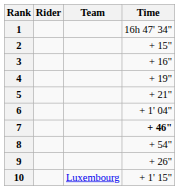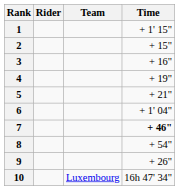 <table class="wikitable" margin-bottom:0;">
 <tr>
 <th scope="col">Rank</th>
 <th scope="col">Rider</th>
 <th scope="col">Team</th>
 <th scope="col">Time</th>
 </tr>
 <tr>
 <th scope="row">1</th>
 <td>  </td>
 <td></td>
-<td align="right">16h 47' 34"</td>
+<td align="right">+ 1' 15"</td>
 </tr>
 <tr>
 <th scope="row">2</th>
 <td> </td>
 <td></td>
 <td align="right">+ 15"</td>
 </tr>
 <tr>
 <th scope="row">3</th>
 <td></td>
 <td></td>
 <td align="right">+ 16"</td>
 </tr>
 <tr>
 <th scope="row">4</th>
 <td></td>
 <td></td>
 <td align="right">+ 19"</td>
 </tr>
 <tr>
 <th scope="row">5</th>
 <td> </td>
 <td></td>
 <td align="right">+ 21"</td>
 </tr>
 <tr>
 <th scope="row">6</th>
 <td></td>
 <td></td>
 <td align="right">+ 1' 04"</td>
 </tr>
 <tr>
 <th scope="row">7</th>
 <td></td>
 <td></td>
 <td align="right"><strong>+ 46"</strong></td>
 </tr>
 <tr>
 <th scope="row">8</th>
 <td></td>
 <td></td>
 <td align="right">+ 54"</td>
 </tr>
 <tr>
 <th scope="row">9</th>
 <td></td>
 <td></td>
 <td align="right">+ 26"</td>
 </tr>
 <tr>
 <th scope="row">10</th>
 <td></td>
 <td><a href='#'>Luxembourg</a></td>
-<td align="right">+ 1' 15"</td>
+<td align="right">16h 47' 34"</td>
 </tr>
 </table>
